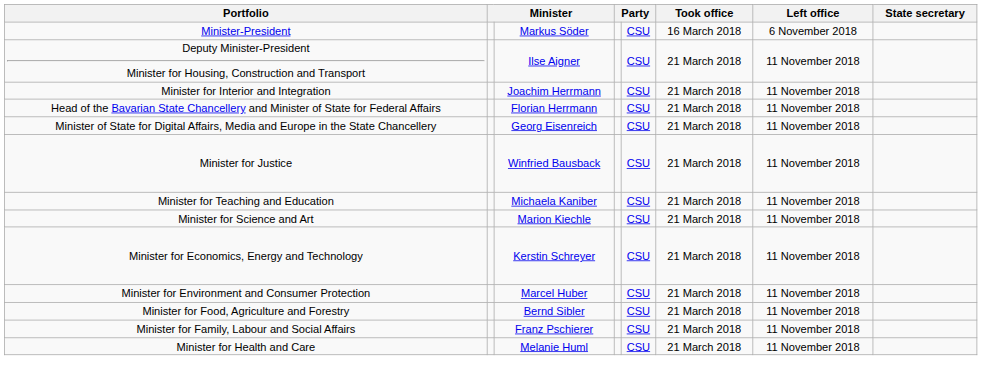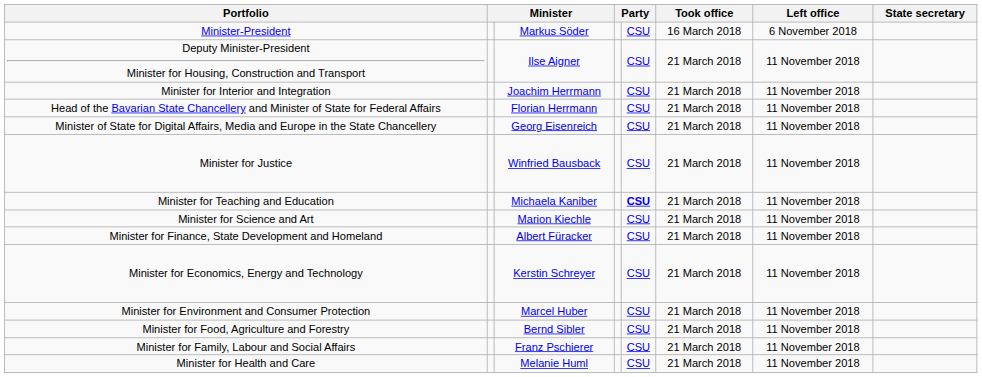 <table class=wikitable style="width:100%; text-align:center; font-size:90%">
 <tr>
 <th>Portfolio</th>
 <th colspan=2>Minister</th>
 <th colspan=2>Party</th>
 <th>Took office</th>
 <th>Left office</th>
 <th>State secretary</th>
 </tr>
 <tr>
 <td><a href='#'>Minister-President</a></td>
 <td></td>
 <td><a href='#'>Markus Söder</a><br></td>
 <td bgcolor=></td>
 <td><a href='#'>CSU</a></td>
 <td>16 March 2018</td>
 <td>6 November 2018</td>
 <td></td>
 </tr>
 <tr>
 <td>Deputy Minister-President<hr>Minister for Housing, Construction and Transport</td>
 <td></td>
 <td><a href='#'>Ilse Aigner</a><br></td>
 <td bgcolor=></td>
 <td><a href='#'>CSU</a></td>
 <td>21 March 2018</td>
 <td>11 November 2018</td>
 <td></td>
 </tr>
 <tr>
 <td>Minister for Interior and Integration</td>
 <td></td>
 <td><a href='#'>Joachim Herrmann</a><br></td>
 <td bgcolor=></td>
 <td><a href='#'>CSU</a></td>
 <td>21 March 2018</td>
 <td>11 November 2018</td>
 <td></td>
 </tr>
 <tr>
 <td>Head of the <a href='#'>Bavarian State Chancellery</a> and Minister of State for Federal Affairs</td>
 <td></td>
 <td><a href='#'>Florian Herrmann</a><br></td>
 <td bgcolor=></td>
 <td><a href='#'>CSU</a></td>
 <td>21 March 2018</td>
 <td>11 November 2018</td>
 <td></td>
 </tr>
 <tr>
 <td>Minister of State for Digital Affairs, Media and Europe in the State Chancellery</td>
 <td></td>
 <td><a href='#'>Georg Eisenreich</a><br></td>
 <td bgcolor=></td>
 <td><a href='#'>CSU</a></td>
 <td>21 March 2018</td>
 <td>11 November 2018</td>
 <td></td>
 </tr>
 <tr style="height:75px">
 <td>Minister for Justice</td>
 <td></td>
 <td><a href='#'>Winfried Bausback</a><br></td>
 <td bgcolor=></td>
 <td><a href='#'>CSU</a></td>
 <td>21 March 2018</td>
 <td>11 November 2018</td>
 <td></td>
 </tr>
 <tr>
 <td>Minister for Teaching and Education</td>
 <td></td>
 <td><a href='#'>Michaela Kaniber</a><br></td>
 <td bgcolor=></td>
-<td><a href='#'>CSU</a></td>
+<td><strong><a href='#'>CSU</a></strong></td>
 <td>21 March 2018</td>
 <td>11 November 2018</td>
 <td></td>
 </tr>
 <tr>
 <td>Minister for Science and Art</td>
 <td></td>
 <td><a href='#'>Marion Kiechle</a><br></td>
+<td bgcolor=></td>
+<td><a href='#'>CSU</a></td>
+<td>21 March 2018</td>
+<td>11 November 2018</td>
+<td></td>
+</tr>
+<tr>
+<td>Minister for Finance, State Development and Homeland</td>
+<td></td>
+<td><a href='#'>Albert Füracker</a><br></td>
 <td bgcolor=></td>
 <td><a href='#'>CSU</a></td>
 <td>21 March 2018</td>
 <td>11 November 2018</td>
 <td></td>
 </tr>
 <tr style="height:75px">
 <td>Minister for Economics, Energy and Technology</td>
 <td></td>
 <td><a href='#'>Kerstin Schreyer</a><br></td>
 <td bgcolor=></td>
 <td><a href='#'>CSU</a></td>
 <td>21 March 2018</td>
 <td>11 November 2018</td>
 <td></td>
 </tr>
 <tr>
 <td>Minister for Environment and Consumer Protection</td>
 <td></td>
 <td><a href='#'>Marcel Huber</a><br></td>
 <td bgcolor=></td>
 <td><a href='#'>CSU</a></td>
 <td>21 March 2018</td>
 <td>11 November 2018</td>
 <td></td>
 </tr>
 <tr>
 <td>Minister for Food, Agriculture and Forestry</td>
 <td></td>
 <td><a href='#'>Bernd Sibler</a><br></td>
 <td bgcolor=></td>
 <td><a href='#'>CSU</a></td>
 <td>21 March 2018</td>
 <td>11 November 2018</td>
 <td></td>
 </tr>
 <tr>
 <td>Minister for Family, Labour and Social Affairs</td>
 <td></td>
 <td><a href='#'>Franz Pschierer</a><br></td>
 <td bgcolor=></td>
 <td><a href='#'>CSU</a></td>
 <td>21 March 2018</td>
 <td>11 November 2018</td>
 <td></td>
 </tr>
 <tr>
 <td>Minister for Health and Care</td>
 <td></td>
 <td><a href='#'>Melanie Huml</a><br></td>
 <td bgcolor=></td>
 <td><a href='#'>CSU</a></td>
 <td>21 March 2018</td>
 <td>11 November 2018</td>
 <td></td>
 </tr>
 </table>
